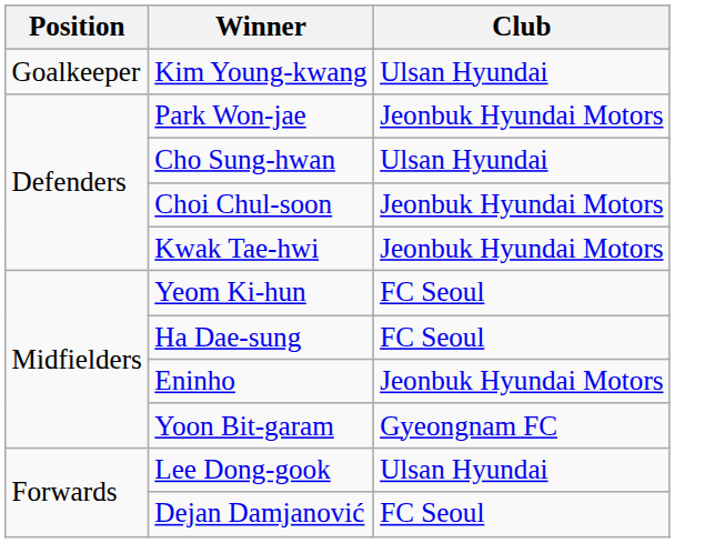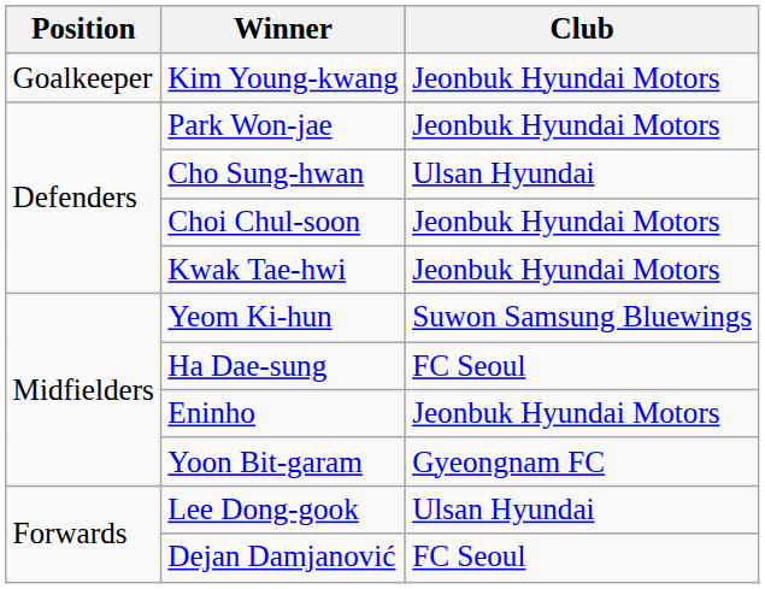 <table class="wikitable">
 <tr>
 <th>Position</th>
 <th>Winner</th>
 <th>Club</th>
 </tr>
 <tr>
 <td>Goalkeeper</td>
 <td> <a href='#'>Kim Young-kwang</a></td>
-<td><a href='#'>Ulsan Hyundai</a></td>
+<td><a href='#'>Jeonbuk Hyundai Motors</a></td>
 </tr>
 <tr>
 <td rowspan="4">Defenders</td>
 <td> <a href='#'>Park Won-jae</a></td>
 <td><a href='#'>Jeonbuk Hyundai Motors</a></td>
 </tr>
 <tr>
 <td> <a href='#'>Cho Sung-hwan</a></td>
 <td><a href='#'>Ulsan Hyundai</a></td>
 </tr>
 <tr>
 <td> <a href='#'>Choi Chul-soon</a></td>
 <td><a href='#'>Jeonbuk Hyundai Motors</a></td>
 </tr>
 <tr>
 <td> <a href='#'>Kwak Tae-hwi</a></td>
 <td><a href='#'>Jeonbuk Hyundai Motors</a></td>
 </tr>
 <tr>
 <td rowspan="4">Midfielders</td>
 <td> <a href='#'>Yeom Ki-hun</a></td>
-<td><a href='#'>FC Seoul</a></td>
+<td><a href='#'>Suwon Samsung Bluewings</a></td>
 </tr>
 <tr>
 <td> <a href='#'>Ha Dae-sung</a></td>
 <td><a href='#'>FC Seoul</a></td>
 </tr>
 <tr>
 <td> <a href='#'>Eninho</a></td>
 <td><a href='#'>Jeonbuk Hyundai Motors</a></td>
 </tr>
 <tr>
 <td> <a href='#'>Yoon Bit-garam</a></td>
 <td><a href='#'>Gyeongnam FC</a></td>
 </tr>
 <tr>
 <td rowspan="2">Forwards</td>
 <td> <a href='#'>Lee Dong-gook</a></td>
 <td><a href='#'>Ulsan Hyundai</a></td>
 </tr>
 <tr>
 <td> <a href='#'>Dejan Damjanović</a></td>
 <td><a href='#'>FC Seoul</a></td>
 </tr>
 </table>
